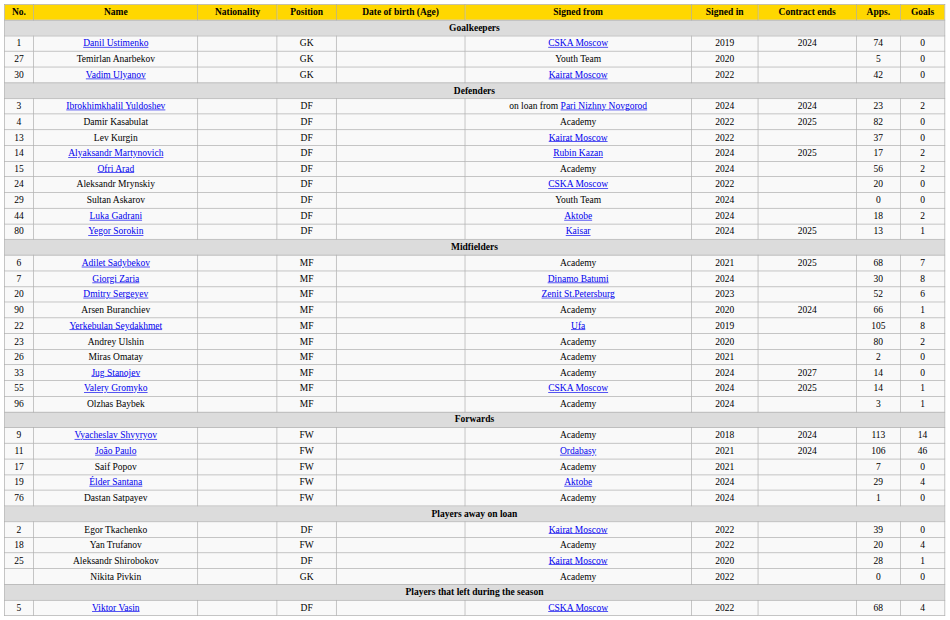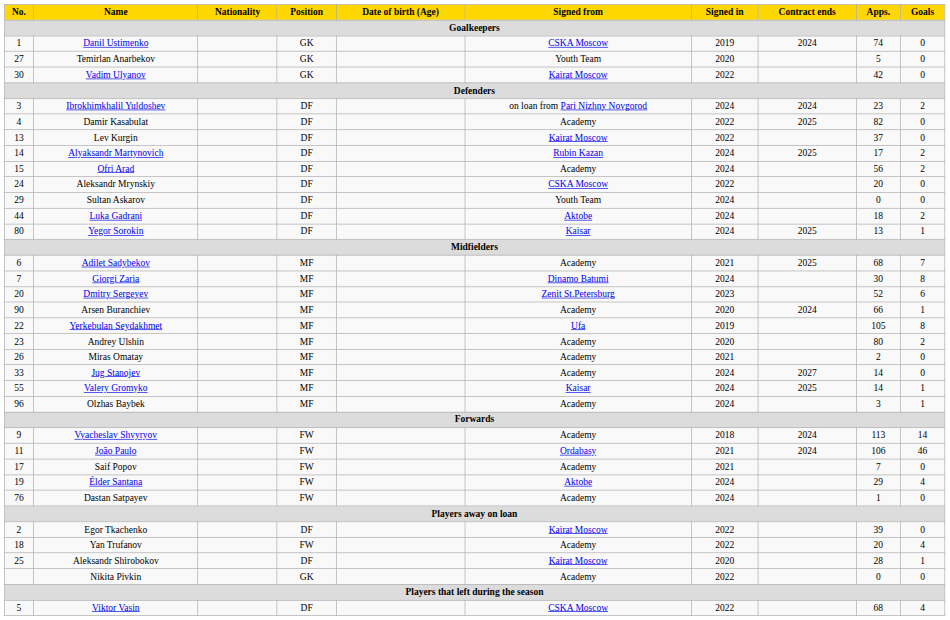 <table class="wikitable"  style="text-align:center; font-size:90%; width:90%;">
 <tr>
 <th style="background:#FFD700; color:#000000; text-align:center;">No.</th>
 <th style="background:#FFD700; color:#000000; text-align:center;">Name</th>
 <th style="background:#FFD700; color:#000000; text-align:center;">Nationality</th>
 <th style="background:#FFD700; color:#000000; text-align:center;">Position</th>
 <th style="background:#FFD700; color:#000000; text-align:center;">Date of birth (Age)</th>
 <th style="background:#FFD700; color:#000000; text-align:center;">Signed from</th>
 <th style="background:#FFD700; color:#000000; text-align:center;">Signed in</th>
 <th style="background:#FFD700; color:#000000; text-align:center;">Contract ends</th>
 <th style="background:#FFD700; color:#000000; text-align:center;">Apps.</th>
 <th style="background:#FFD700; color:#000000; text-align:center;">Goals</th>
 </tr>
 <tr>
 <th colspan="11"  style="background:#dcdcdc; text-align:center;">Goalkeepers</th>
 </tr>
 <tr>
 <td>1</td>
 <td><a href='#'>Danil Ustimenko</a></td>
 <td></td>
 <td>GK</td>
 <td></td>
 <td><a href='#'>CSKA Moscow</a></td>
 <td>2019</td>
 <td>2024</td>
 <td>74</td>
 <td>0</td>
 </tr>
 <tr>
 <td>27</td>
 <td>Temirlan Anarbekov</td>
 <td></td>
 <td>GK</td>
 <td></td>
 <td>Youth Team</td>
 <td>2020</td>
 <td></td>
 <td>5</td>
 <td>0</td>
 </tr>
 <tr>
 <td>30</td>
 <td><a href='#'>Vadim Ulyanov</a></td>
 <td></td>
 <td>GK</td>
 <td></td>
 <td><a href='#'>Kairat Moscow</a></td>
 <td>2022</td>
 <td></td>
 <td>42</td>
 <td>0</td>
 </tr>
 <tr>
 <th colspan="11"  style="background:#dcdcdc; text-align:center;">Defenders</th>
 </tr>
 <tr>
 <td>3</td>
 <td><a href='#'>Ibrokhimkhalil Yuldoshev</a></td>
 <td></td>
 <td>DF</td>
 <td></td>
 <td>on loan from <a href='#'>Pari Nizhny Novgorod</a></td>
 <td>2024</td>
 <td>2024</td>
 <td>23</td>
 <td>2</td>
 </tr>
 <tr>
 <td>4</td>
 <td>Damir Kasabulat</td>
 <td></td>
 <td>DF</td>
 <td></td>
 <td>Academy</td>
 <td>2022</td>
 <td>2025</td>
 <td>82</td>
 <td>0</td>
 </tr>
 <tr>
 <td>13</td>
 <td>Lev Kurgin</td>
 <td></td>
 <td>DF</td>
 <td></td>
 <td><a href='#'>Kairat Moscow</a></td>
 <td>2022</td>
 <td></td>
 <td>37</td>
 <td>0</td>
 </tr>
 <tr>
 <td>14</td>
 <td><a href='#'>Alyaksandr Martynovich</a></td>
 <td></td>
 <td>DF</td>
 <td></td>
 <td><a href='#'>Rubin Kazan</a></td>
 <td>2024</td>
 <td>2025</td>
 <td>17</td>
 <td>2</td>
 </tr>
 <tr>
 <td>15</td>
 <td><a href='#'>Ofri Arad</a></td>
 <td></td>
 <td>DF</td>
 <td></td>
 <td>Academy</td>
 <td>2024</td>
 <td></td>
 <td>56</td>
 <td>2</td>
 </tr>
 <tr>
 <td>24</td>
 <td>Aleksandr Mrynskiy</td>
 <td></td>
 <td>DF</td>
 <td></td>
 <td><a href='#'>CSKA Moscow</a></td>
 <td>2022</td>
 <td></td>
 <td>20</td>
 <td>0</td>
 </tr>
 <tr>
 <td>29</td>
 <td>Sultan Askarov</td>
 <td></td>
 <td>DF</td>
 <td></td>
 <td>Youth Team</td>
 <td>2024</td>
 <td></td>
 <td>0</td>
 <td>0</td>
 </tr>
 <tr>
 <td>44</td>
 <td><a href='#'>Luka Gadrani</a></td>
 <td></td>
 <td>DF</td>
 <td></td>
 <td><a href='#'>Aktobe</a></td>
 <td>2024</td>
 <td></td>
 <td>18</td>
 <td>2</td>
 </tr>
 <tr>
 <td>80</td>
 <td><a href='#'>Yegor Sorokin</a></td>
 <td></td>
 <td>DF</td>
 <td></td>
 <td><a href='#'>Kaisar</a></td>
 <td>2024</td>
 <td>2025</td>
 <td>13</td>
 <td>1</td>
 </tr>
 <tr>
 <th colspan="11"  style="background:#dcdcdc; text-align:center;">Midfielders</th>
 </tr>
 <tr>
 <td>6</td>
 <td><a href='#'>Adilet Sadybekov</a></td>
 <td></td>
 <td>MF</td>
 <td></td>
 <td>Academy</td>
 <td>2021</td>
 <td>2025</td>
 <td>68</td>
 <td>7</td>
 </tr>
 <tr>
 <td>7</td>
 <td><a href='#'>Giorgi Zaria</a></td>
 <td></td>
 <td>MF</td>
 <td></td>
 <td><a href='#'>Dinamo Batumi</a></td>
 <td>2024</td>
 <td></td>
 <td>30</td>
 <td>8</td>
 </tr>
 <tr>
 <td>20</td>
 <td><a href='#'>Dmitry Sergeyev</a></td>
 <td></td>
 <td>MF</td>
 <td></td>
 <td><a href='#'>Zenit St.Petersburg</a></td>
 <td>2023</td>
 <td></td>
 <td>52</td>
 <td>6</td>
 </tr>
 <tr>
 <td>90</td>
 <td>Arsen Buranchiev</td>
 <td></td>
 <td>MF</td>
 <td></td>
 <td>Academy</td>
 <td>2020</td>
 <td>2024</td>
 <td>66</td>
 <td>1</td>
 </tr>
 <tr>
 <td>22</td>
 <td><a href='#'>Yerkebulan Seydakhmet</a></td>
 <td></td>
 <td>MF</td>
 <td></td>
 <td><a href='#'>Ufa</a></td>
 <td>2019</td>
 <td></td>
 <td>105</td>
 <td>8</td>
 </tr>
 <tr>
 <td>23</td>
 <td>Andrey Ulshin</td>
 <td></td>
 <td>MF</td>
 <td></td>
 <td>Academy</td>
 <td>2020</td>
 <td></td>
 <td>80</td>
 <td>2</td>
 </tr>
 <tr>
 <td>26</td>
 <td>Miras Omatay</td>
 <td></td>
 <td>MF</td>
 <td></td>
 <td>Academy</td>
 <td>2021</td>
 <td></td>
 <td>2</td>
 <td>0</td>
 </tr>
 <tr>
 <td>33</td>
 <td><a href='#'>Jug Stanojev</a></td>
 <td></td>
 <td>MF</td>
 <td></td>
 <td>Academy</td>
 <td>2024</td>
 <td>2027</td>
 <td>14</td>
 <td>0</td>
 </tr>
 <tr>
 <td>55</td>
 <td><a href='#'>Valery Gromyko</a></td>
 <td></td>
 <td>MF</td>
 <td></td>
-<td><a href='#'>CSKA Moscow</a></td>
+<td><a href='#'>Kaisar</a></td>
 <td>2024</td>
 <td>2025</td>
 <td>14</td>
 <td>1</td>
 </tr>
 <tr>
 <td>96</td>
 <td>Olzhas Baybek</td>
 <td></td>
 <td>MF</td>
 <td></td>
 <td>Academy</td>
 <td>2024</td>
 <td></td>
 <td>3</td>
 <td>1</td>
 </tr>
 <tr>
 <th colspan="11"  style="background:#dcdcdc; text-align:center;">Forwards</th>
 </tr>
 <tr>
 <td>9</td>
 <td><a href='#'>Vyacheslav Shvyryov</a></td>
 <td></td>
 <td>FW</td>
 <td></td>
 <td>Academy</td>
 <td>2018</td>
 <td>2024</td>
 <td>113</td>
 <td>14</td>
 </tr>
 <tr>
 <td>11</td>
 <td><a href='#'>João Paulo</a></td>
 <td></td>
 <td>FW</td>
 <td></td>
 <td><a href='#'>Ordabasy</a></td>
 <td>2021</td>
 <td>2024</td>
 <td>106</td>
 <td>46</td>
 </tr>
 <tr>
 <td>17</td>
 <td>Saif Popov</td>
 <td></td>
 <td>FW</td>
 <td></td>
 <td>Academy</td>
 <td>2021</td>
 <td></td>
 <td>7</td>
 <td>0</td>
 </tr>
 <tr>
 <td>19</td>
 <td><a href='#'>Élder Santana</a></td>
 <td></td>
 <td>FW</td>
 <td></td>
 <td><a href='#'>Aktobe</a></td>
 <td>2024</td>
 <td></td>
 <td>29</td>
 <td>4</td>
 </tr>
 <tr>
 <td>76</td>
 <td>Dastan Satpayev</td>
 <td></td>
 <td>FW</td>
 <td></td>
 <td>Academy</td>
 <td>2024</td>
 <td></td>
 <td>1</td>
 <td>0</td>
 </tr>
 <tr>
 <th colspan="11"  style="background:#dcdcdc; text-align:center;">Players away on loan</th>
 </tr>
 <tr>
 <td>2</td>
 <td>Egor Tkachenko</td>
 <td></td>
 <td>DF</td>
 <td></td>
 <td><a href='#'>Kairat Moscow</a></td>
 <td>2022</td>
 <td></td>
 <td>39</td>
 <td>0</td>
 </tr>
 <tr>
 <td>18</td>
 <td>Yan Trufanov</td>
 <td></td>
 <td>FW</td>
 <td></td>
 <td>Academy</td>
 <td>2022</td>
 <td></td>
 <td>20</td>
 <td>4</td>
 </tr>
 <tr>
 <td>25</td>
 <td>Aleksandr Shirobokov</td>
 <td></td>
 <td>DF</td>
 <td></td>
 <td><a href='#'>Kairat Moscow</a></td>
 <td>2020</td>
 <td></td>
 <td>28</td>
 <td>1</td>
 </tr>
 <tr>
 <td></td>
 <td>Nikita Pivkin</td>
 <td></td>
 <td>GK</td>
 <td></td>
 <td>Academy</td>
 <td>2022</td>
 <td></td>
 <td>0</td>
 <td>0</td>
 </tr>
 <tr>
 <th colspan="11"  style="background:#dcdcdc; text-align:center;">Players that left during the season</th>
 </tr>
 <tr>
 <td>5</td>
 <td><a href='#'>Viktor Vasin</a></td>
 <td></td>
 <td>DF</td>
 <td></td>
 <td><a href='#'>CSKA Moscow</a></td>
 <td>2022</td>
 <td></td>
 <td>68</td>
 <td>4</td>
 </tr>
 </table>
